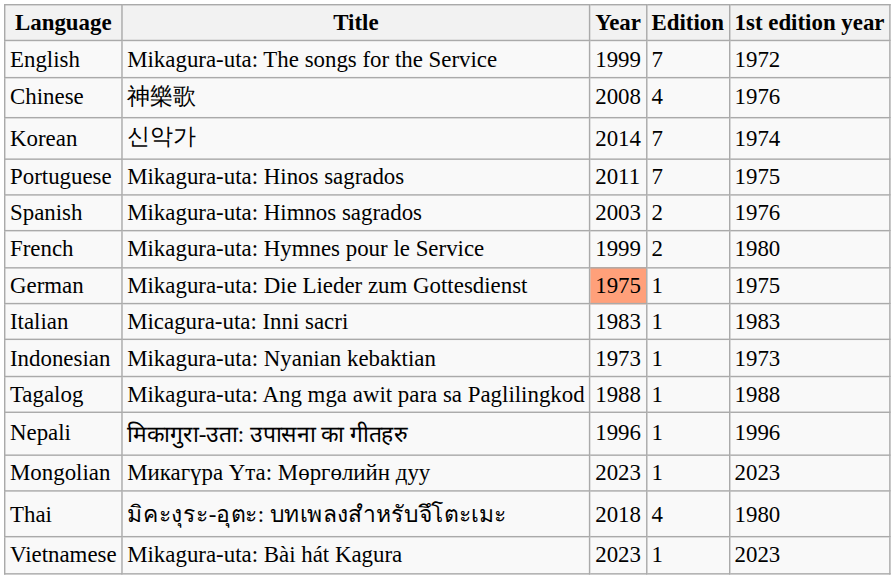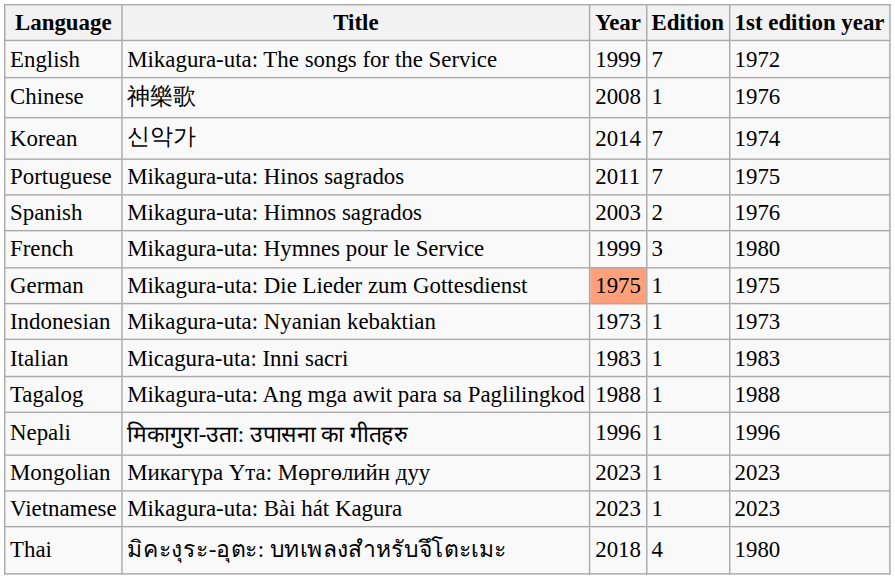 <table class="wikitable sortable">
 <tr>
 <th>Language</th>
 <th>Title</th>
 <th>Year</th>
 <th>Edition</th>
 <th>1st edition year</th>
 </tr>
 <tr>
 <td>English</td>
 <td>Mikagura-uta: The songs for the Service</td>
 <td>1999</td>
 <td>7</td>
 <td>1972</td>
 </tr>
 <tr>
 <td>Chinese</td>
 <td>神樂歌</td>
 <td>2008</td>
-<td>4</td>
+<td>1</td>
 <td>1976</td>
 </tr>
 <tr>
 <td>Korean</td>
 <td>신악가</td>
 <td>2014</td>
 <td>7</td>
 <td>1974</td>
 </tr>
 <tr>
 <td>Portuguese</td>
 <td>Mikagura-uta: Hinos sagrados</td>
 <td>2011</td>
 <td>7</td>
 <td>1975</td>
 </tr>
 <tr>
 <td>Spanish</td>
 <td>Mikagura-uta: Himnos sagrados</td>
 <td>2003</td>
 <td>2</td>
 <td>1976</td>
 </tr>
 <tr>
 <td>French</td>
 <td>Mikagura-uta: Hymnes pour le Service</td>
 <td>1999</td>
-<td>2</td>
+<td>3</td>
 <td>1980</td>
 </tr>
 <tr>
 <td>German</td>
 <td>Mikagura-uta: Die Lieder zum Gottesdienst</td>
 <td style="background: lightsalmon;">1975</td>
 <td>1</td>
 <td>1975</td>
 </tr>
 <tr>
+<td>Indonesian</td>
+<td>Mikagura-uta: Nyanian kebaktian</td>
+<td>1973</td>
+<td>1</td>
+<td>1973</td>
+</tr>
+<tr>
 <td>Italian</td>
 <td>Micagura-uta: Inni sacri</td>
 <td>1983</td>
 <td>1</td>
 <td>1983</td>
-</tr>
-<tr>
-<td>Indonesian</td>
-<td>Mikagura-uta: Nyanian kebaktian</td>
-<td>1973</td>
-<td>1</td>
-<td>1973</td>
 </tr>
 <tr>
 <td>Tagalog</td>
 <td>Mikagura-uta: Ang mga awit para sa Paglilingkod</td>
 <td>1988</td>
 <td>1</td>
 <td>1988</td>
 </tr>
 <tr>
 <td>Nepali</td>
 <td>मिकागुरा-उता: उपासना का गीतहरु</td>
 <td>1996</td>
 <td>1</td>
 <td>1996</td>
 </tr>
 <tr>
 <td>Mongolian</td>
 <td>Микагүра Үта: Мөргөлийн дуу</td>
 <td>2023</td>
 <td>1</td>
 <td>2023</td>
 </tr>
 <tr>
+<td>Vietnamese</td>
+<td>Mikagura-uta: Bài hát Kagura</td>
+<td>2023</td>
+<td>1</td>
+<td>2023</td>
+</tr>
+<tr>
 <td>Thai</td>
 <td>มิคะงุระ-อุตะ: บทเพลงสำหรับจึโตะเมะ</td>
 <td>2018</td>
 <td>4</td>
 <td>1980</td>
 </tr>
-<tr>
-<td>Vietnamese</td>
-<td>Mikagura-uta: Bài hát Kagura</td>
-<td>2023</td>
-<td>1</td>
-<td>2023</td>
-</tr>
 </table>
